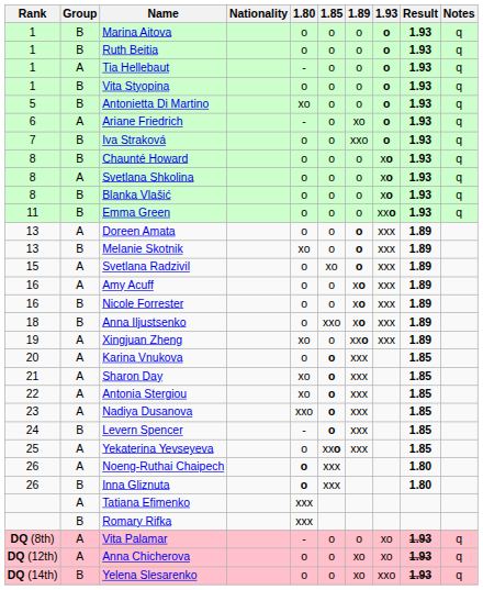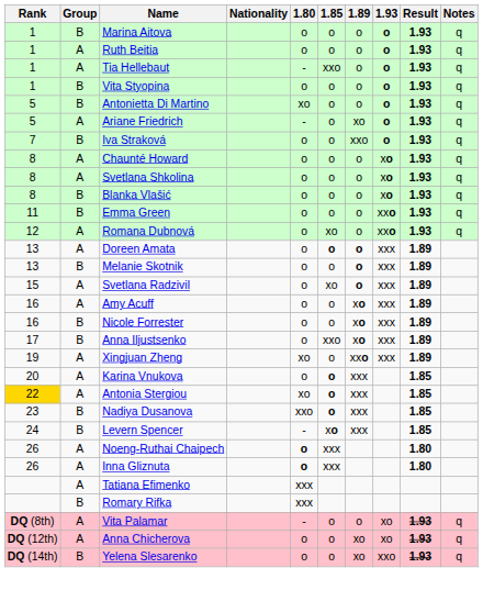 <table class="wikitable sortable" style="text-align: center">
 <tr>
 <th>Rank</th>
 <th>Group</th>
 <th>Name</th>
 <th>Nationality</th>
 <th>1.80</th>
 <th>1.85</th>
 <th>1.89</th>
 <th>1.93</th>
 <th>Result</th>
 <th>Notes</th>
 </tr>
 <tr bgcolor=ccffcc>
 <td>1</td>
 <td>B</td>
 <td align="left"><a href='#'>Marina Aitova</a></td>
 <td align="left"></td>
 <td>o</td>
 <td>o</td>
 <td>o</td>
 <td><strong>o</strong></td>
 <td><strong>1.93</strong></td>
 <td>q</td>
 </tr>
 <tr bgcolor=ccffcc>
 <td>1</td>
-<td>B</td>
+<td>A</td>
 <td align="left"><a href='#'>Ruth Beitia</a></td>
 <td align="left"></td>
 <td>o</td>
 <td>o</td>
 <td>o</td>
 <td><strong>o</strong></td>
 <td><strong>1.93</strong></td>
 <td>q</td>
 </tr>
 <tr bgcolor=ccffcc>
 <td>1</td>
 <td>A</td>
 <td align="left"><a href='#'>Tia Hellebaut</a></td>
 <td align="left"></td>
 <td>-</td>
-<td>o</td>
+<td>xxo</td>
 <td>o</td>
 <td><strong>o</strong></td>
 <td><strong>1.93</strong></td>
 <td>q</td>
 </tr>
 <tr bgcolor=ccffcc>
 <td>1</td>
 <td>B</td>
 <td align="left"><a href='#'>Vita Styopina</a></td>
 <td align="left"></td>
 <td>o</td>
 <td>o</td>
 <td>o</td>
 <td><strong>o</strong></td>
 <td><strong>1.93</strong></td>
 <td>q</td>
 </tr>
 <tr bgcolor=ccffcc>
 <td>5</td>
 <td>B</td>
 <td align="left"><a href='#'>Antonietta Di Martino</a></td>
 <td align="left"></td>
 <td>xo</td>
 <td>o</td>
 <td>o</td>
 <td><strong>o</strong></td>
 <td><strong>1.93</strong></td>
 <td>q</td>
 </tr>
 <tr bgcolor=ccffcc>
-<td>6</td>
+<td>5</td>
 <td>A</td>
 <td align="left"><a href='#'>Ariane Friedrich</a></td>
 <td align="left"></td>
 <td>-</td>
 <td>o</td>
 <td>xo</td>
 <td><strong>o</strong></td>
 <td><strong>1.93</strong></td>
 <td>q</td>
 </tr>
 <tr bgcolor=ccffcc>
 <td>7</td>
 <td>B</td>
 <td align="left"><a href='#'>Iva Straková</a></td>
 <td align="left"></td>
 <td>o</td>
 <td>o</td>
 <td>xxo</td>
 <td><strong>o</strong></td>
 <td><strong>1.93</strong></td>
 <td>q</td>
 </tr>
 <tr bgcolor=ccffcc>
 <td>8</td>
-<td>B</td>
+<td>A</td>
 <td align="left"><a href='#'>Chaunté Howard</a></td>
 <td align="left"></td>
 <td>o</td>
 <td>o</td>
 <td>o</td>
 <td>x<strong>o</strong></td>
 <td><strong>1.93</strong></td>
 <td>q</td>
 </tr>
 <tr bgcolor=ccffcc>
 <td>8</td>
 <td>A</td>
 <td align="left"><a href='#'>Svetlana Shkolina</a></td>
 <td align="left"></td>
 <td>o</td>
 <td>o</td>
 <td>o</td>
 <td>x<strong>o</strong></td>
 <td><strong>1.93</strong></td>
 <td>q</td>
 </tr>
 <tr bgcolor=ccffcc>
 <td>8</td>
 <td>B</td>
 <td align="left"><a href='#'>Blanka Vlašić</a></td>
 <td align="left"></td>
 <td>o</td>
 <td>o</td>
 <td>o</td>
 <td>x<strong>o</strong></td>
 <td><strong>1.93</strong></td>
 <td>q</td>
 </tr>
 <tr bgcolor=ccffcc>
 <td>11</td>
 <td>B</td>
 <td align="left"><a href='#'>Emma Green</a></td>
 <td align="left"></td>
 <td>o</td>
 <td>o</td>
 <td>o</td>
 <td>xx<strong>o</strong></td>
 <td><strong>1.93</strong></td>
 <td>q</td>
 </tr>
+<tr bgcolor=ccffcc>
+<td>12</td>
+<td>A</td>
+<td align="left"><a href='#'>Romana Dubnová</a></td>
+<td align="left"></td>
+<td>o</td>
+<td>xo</td>
+<td>o</td>
+<td>xx<strong>o</strong></td>
+<td><strong>1.93</strong></td>
+<td>q</td>
+</tr>
 <tr>
 <td>13</td>
 <td>A</td>
 <td align="left"><a href='#'>Doreen Amata</a></td>
 <td align="left"></td>
 <td>o</td>
-<td>o</td>
+<td><strong>o</strong></td>
 <td><strong>o</strong></td>
 <td>xxx</td>
 <td><strong>1.89</strong></td>
 <td></td>
 </tr>
 <tr>
 <td>13</td>
 <td>B</td>
 <td align="left"><a href='#'>Melanie Skotnik</a></td>
 <td align="left"></td>
-<td>xo</td>
+<td>o</td>
 <td>o</td>
 <td><strong>o</strong></td>
 <td>xxx</td>
 <td><strong>1.89</strong></td>
 <td></td>
 </tr>
 <tr>
 <td>15</td>
 <td>A</td>
 <td align="left"><a href='#'>Svetlana Radzivil</a></td>
 <td align="left"></td>
 <td>o</td>
 <td>xo</td>
 <td><strong>o</strong></td>
 <td>xxx</td>
 <td><strong>1.89</strong></td>
 <td></td>
 </tr>
 <tr>
 <td>16</td>
 <td>A</td>
 <td align="left"><a href='#'>Amy Acuff</a></td>
 <td align="left"></td>
 <td>o</td>
 <td>o</td>
 <td>x<strong>o</strong></td>
 <td>xxx</td>
 <td><strong>1.89</strong></td>
 <td></td>
 </tr>
 <tr>
 <td>16</td>
 <td>B</td>
 <td align="left"><a href='#'>Nicole Forrester</a></td>
 <td align="left"></td>
 <td>o</td>
 <td>o</td>
 <td>x<strong>o</strong></td>
 <td>xxx</td>
 <td><strong>1.89</strong></td>
 <td></td>
 </tr>
 <tr>
-<td>18</td>
+<td>17</td>
 <td>B</td>
 <td align="left"><a href='#'>Anna Iljustsenko</a></td>
 <td align="left"></td>
 <td>o</td>
 <td>xxo</td>
 <td>x<strong>o</strong></td>
 <td>xxx</td>
 <td><strong>1.89</strong></td>
 <td></td>
 </tr>
 <tr>
 <td>19</td>
 <td>A</td>
 <td align="left"><a href='#'>Xingjuan Zheng</a></td>
 <td align="left"></td>
 <td>xo</td>
 <td>o</td>
 <td>xx<strong>o</strong></td>
 <td>xxx</td>
 <td><strong>1.89</strong></td>
 <td></td>
 </tr>
 <tr>
 <td>20</td>
 <td>A</td>
 <td align="left"><a href='#'>Karina Vnukova</a></td>
 <td align="left"></td>
 <td>o</td>
 <td><strong>o</strong></td>
 <td>xxx</td>
 <td></td>
 <td><strong>1.85</strong></td>
 <td></td>
 </tr>
 <tr>
-<td>21</td>
-<td>A</td>
-<td align="left"><a href='#'>Sharon Day</a></td>
-<td align="left"></td>
-<td>xo</td>
-<td><strong>o</strong></td>
-<td>xxx</td>
-<td></td>
-<td><strong>1.85</strong></td>
-<td></td>
-</tr>
-<tr>
-<td>22</td>
+<td style="background: gold;">22</td>
 <td>A</td>
 <td align="left"><a href='#'>Antonia Stergiou</a></td>
 <td align="left"></td>
 <td>xo</td>
 <td><strong>o</strong></td>
 <td>xxx</td>
 <td></td>
 <td><strong>1.85</strong></td>
 <td></td>
 </tr>
 <tr>
 <td>23</td>
-<td>A</td>
+<td>B</td>
 <td align="left"><a href='#'>Nadiya Dusanova</a></td>
 <td align="left"></td>
 <td>xxo</td>
 <td><strong>o</strong></td>
 <td>xxx</td>
 <td></td>
 <td><strong>1.85</strong></td>
 <td></td>
 </tr>
 <tr>
 <td>24</td>
 <td>B</td>
 <td align="left"><a href='#'>Levern Spencer</a></td>
 <td align="left"></td>
 <td>-</td>
-<td><strong>o</strong></td>
-<td>xxx</td>
-<td></td>
-<td><strong>1.85</strong></td>
-<td></td>
-</tr>
-<tr>
-<td>25</td>
-<td>A</td>
-<td align="left"><a href='#'>Yekaterina Yevseyeva</a></td>
-<td align="left"></td>
-<td>o</td>
-<td>xx<strong>o</strong></td>
+<td>x<strong>o</strong></td>
 <td>xxx</td>
 <td></td>
 <td><strong>1.85</strong></td>
 <td></td>
 </tr>
 <tr>
 <td>26</td>
 <td>A</td>
 <td align="left"><a href='#'>Noeng-Ruthai Chaipech</a></td>
 <td align="left"></td>
 <td><strong>o</strong></td>
 <td>xxx</td>
 <td></td>
 <td></td>
 <td><strong>1.80</strong></td>
 <td></td>
 </tr>
 <tr>
 <td>26</td>
-<td>B</td>
+<td>A</td>
 <td align="left"><a href='#'>Inna Gliznuta</a></td>
 <td align="left"></td>
 <td><strong>o</strong></td>
 <td>xxx</td>
 <td></td>
 <td></td>
 <td><strong>1.80</strong></td>
 <td></td>
 </tr>
 <tr>
 <td></td>
 <td>A</td>
 <td align="left"><a href='#'>Tatiana Efimenko</a></td>
 <td align="left"></td>
 <td>xxx</td>
 <td></td>
 <td></td>
 <td></td>
 <td><strong></strong></td>
 <td></td>
 </tr>
 <tr>
 <td></td>
 <td>B</td>
 <td align="left"><a href='#'>Romary Rifka</a></td>
 <td align="left"></td>
 <td>xxx</td>
 <td></td>
 <td></td>
 <td></td>
 <td><strong></strong></td>
 <td></td>
 </tr>
 <tr bgcolor=pink>
 <td><strong>DQ</strong> (8th)</td>
 <td>A</td>
 <td align="left"><a href='#'>Vita Palamar</a></td>
 <td align="left"></td>
 <td>-</td>
 <td>o</td>
 <td>o</td>
 <td>xo</td>
 <td><s><strong>1.93</strong> </s></td>
 <td>q</td>
 </tr>
 <tr bgcolor=pink>
 <td><strong>DQ</strong> (12th)</td>
 <td>A</td>
 <td align="left"><a href='#'>Anna Chicherova</a></td>
 <td align="left"></td>
 <td>o</td>
 <td>o</td>
 <td>xo</td>
 <td>xo</td>
 <td><s><strong>1.93</strong></s></td>
 <td>q</td>
 </tr>
 <tr bgcolor=pink>
 <td><strong>DQ</strong> (14th)</td>
 <td>B</td>
 <td align="left"><a href='#'>Yelena Slesarenko</a></td>
 <td align="left"></td>
 <td>o</td>
 <td>o</td>
 <td>xo</td>
 <td>xxo</td>
 <td><s><strong>1.93</strong> </s></td>
 <td>q</td>
 </tr>
 </table>
